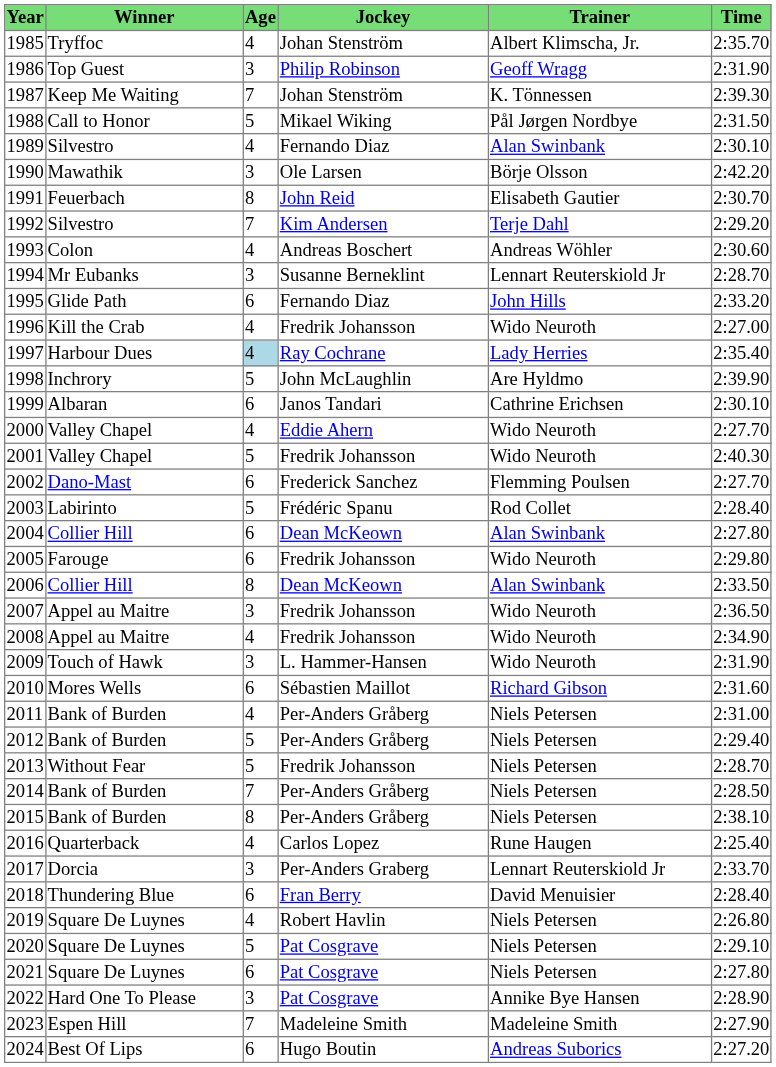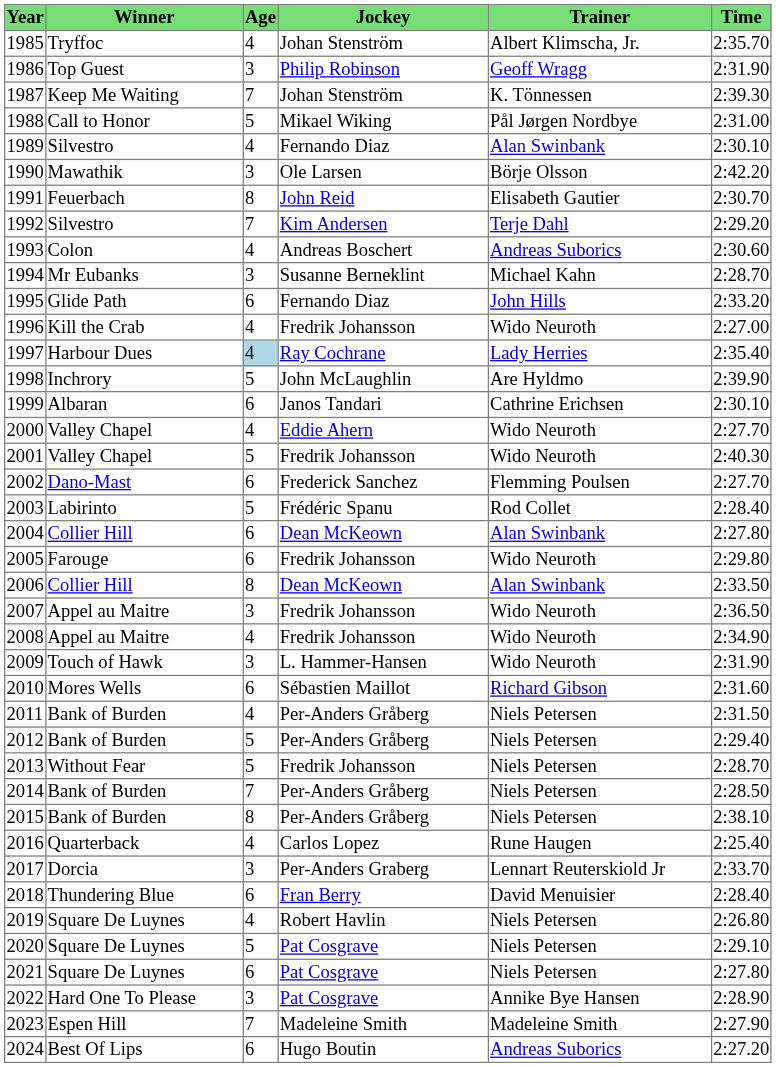 <table class = "sortable" | border="1" style="border-collapse: collapse; font-size:90%">
 <tr bgcolor="#77dd77" align="center">
 <th>Year</th>
 <th>Winner</th>
 <th>Age</th>
 <th>Jockey</th>
 <th>Trainer</th>
 <th>Time</th>
 </tr>
 <tr>
 <td>1985</td>
 <td width=150px>Tryffoc</td>
 <td>4</td>
 <td width=160px>Johan Stenström</td>
 <td width=170px>Albert Klimscha, Jr.</td>
 <td>2:35.70</td>
 </tr>
 <tr>
 <td>1986</td>
 <td>Top Guest</td>
 <td>3</td>
 <td><a href='#'>Philip Robinson</a></td>
 <td><a href='#'>Geoff Wragg</a></td>
 <td>2:31.90</td>
 </tr>
 <tr>
 <td>1987</td>
 <td>Keep Me Waiting</td>
 <td>7</td>
 <td>Johan Stenström</td>
 <td>K. Tönnessen</td>
 <td>2:39.30</td>
 </tr>
 <tr>
 <td>1988</td>
 <td>Call to Honor</td>
 <td>5</td>
 <td>Mikael Wiking</td>
 <td>Pål Jørgen Nordbye</td>
-<td>2:31.50</td>
+<td>2:31.00</td>
 </tr>
 <tr>
 <td>1989</td>
 <td>Silvestro</td>
 <td>4</td>
 <td>Fernando Diaz</td>
 <td><a href='#'>Alan Swinbank</a></td>
 <td>2:30.10</td>
 </tr>
 <tr>
 <td>1990</td>
 <td>Mawathik</td>
 <td>3</td>
 <td>Ole Larsen</td>
 <td>Börje Olsson</td>
 <td>2:42.20</td>
 </tr>
 <tr>
 <td>1991</td>
 <td>Feuerbach</td>
 <td>8</td>
 <td><a href='#'>John Reid</a></td>
 <td>Elisabeth Gautier</td>
 <td>2:30.70</td>
 </tr>
 <tr>
 <td>1992</td>
 <td>Silvestro</td>
 <td>7</td>
 <td><a href='#'>Kim Andersen</a></td>
 <td><a href='#'>Terje Dahl</a></td>
 <td>2:29.20</td>
 </tr>
 <tr>
 <td>1993</td>
 <td>Colon</td>
 <td>4</td>
 <td>Andreas Boschert</td>
-<td>Andreas Wöhler</td>
+<td><a href='#'>Andreas Suborics</a></td>
 <td>2:30.60</td>
 </tr>
 <tr>
 <td>1994</td>
 <td>Mr Eubanks</td>
 <td>3</td>
 <td>Susanne Berneklint</td>
-<td>Lennart Reuterskiold Jr</td>
+<td>Michael Kahn</td>
 <td>2:28.70</td>
 </tr>
 <tr>
 <td>1995</td>
 <td>Glide Path</td>
 <td>6</td>
 <td>Fernando Diaz</td>
 <td><a href='#'>John Hills</a></td>
 <td>2:33.20</td>
 </tr>
 <tr>
 <td>1996</td>
 <td>Kill the Crab</td>
 <td>4</td>
 <td>Fredrik Johansson</td>
 <td>Wido Neuroth</td>
 <td>2:27.00</td>
 </tr>
 <tr>
 <td>1997</td>
 <td>Harbour Dues</td>
 <td style="background: lightblue;">4</td>
 <td><a href='#'>Ray Cochrane</a></td>
 <td><a href='#'>Lady Herries</a></td>
 <td>2:35.40</td>
 </tr>
 <tr>
 <td>1998</td>
 <td>Inchrory</td>
 <td>5</td>
 <td>John McLaughlin</td>
 <td>Are Hyldmo</td>
 <td>2:39.90</td>
 </tr>
 <tr>
 <td>1999</td>
 <td>Albaran</td>
 <td>6</td>
 <td>Janos Tandari</td>
 <td>Cathrine Erichsen</td>
 <td>2:30.10</td>
 </tr>
 <tr>
 <td>2000</td>
 <td>Valley Chapel</td>
 <td>4</td>
 <td><a href='#'>Eddie Ahern</a></td>
 <td>Wido Neuroth</td>
 <td>2:27.70</td>
 </tr>
 <tr>
 <td>2001</td>
 <td>Valley Chapel</td>
 <td>5</td>
 <td>Fredrik Johansson</td>
 <td>Wido Neuroth</td>
 <td>2:40.30</td>
 </tr>
 <tr>
 <td>2002</td>
 <td><a href='#'>Dano-Mast</a></td>
 <td>6</td>
 <td>Frederick Sanchez</td>
 <td>Flemming Poulsen</td>
 <td>2:27.70</td>
 </tr>
 <tr>
 <td>2003</td>
 <td>Labirinto</td>
 <td>5</td>
 <td>Frédéric Spanu</td>
 <td>Rod Collet</td>
 <td>2:28.40</td>
 </tr>
 <tr>
 <td>2004</td>
 <td><a href='#'>Collier Hill</a></td>
 <td>6</td>
 <td><a href='#'>Dean McKeown</a></td>
 <td><a href='#'>Alan Swinbank</a></td>
 <td>2:27.80</td>
 </tr>
 <tr>
 <td>2005</td>
 <td>Farouge</td>
 <td>6</td>
 <td>Fredrik Johansson</td>
 <td>Wido Neuroth</td>
 <td>2:29.80</td>
 </tr>
 <tr>
 <td>2006</td>
 <td><a href='#'>Collier Hill</a></td>
 <td>8</td>
 <td><a href='#'>Dean McKeown</a></td>
 <td><a href='#'>Alan Swinbank</a></td>
 <td>2:33.50</td>
 </tr>
 <tr>
 <td>2007</td>
 <td>Appel au Maitre</td>
 <td>3</td>
 <td>Fredrik Johansson</td>
 <td>Wido Neuroth</td>
 <td>2:36.50</td>
 </tr>
 <tr>
 <td>2008</td>
 <td>Appel au Maitre</td>
 <td>4</td>
 <td>Fredrik Johansson</td>
 <td>Wido Neuroth</td>
 <td>2:34.90</td>
 </tr>
 <tr>
 <td>2009</td>
 <td>Touch of Hawk</td>
 <td>3</td>
 <td>L. Hammer-Hansen </td>
 <td>Wido Neuroth</td>
 <td>2:31.90</td>
 </tr>
 <tr>
 <td>2010</td>
 <td>Mores Wells</td>
 <td>6</td>
 <td>Sébastien Maillot</td>
 <td><a href='#'>Richard Gibson</a></td>
 <td>2:31.60</td>
 </tr>
 <tr>
 <td>2011</td>
 <td>Bank of Burden</td>
 <td>4</td>
 <td>Per-Anders Gråberg</td>
 <td>Niels Petersen</td>
-<td>2:31.00</td>
+<td>2:31.50</td>
 </tr>
 <tr>
 <td>2012</td>
 <td>Bank of Burden</td>
 <td>5</td>
 <td>Per-Anders Gråberg</td>
 <td>Niels Petersen</td>
 <td>2:29.40</td>
 </tr>
 <tr>
 <td>2013</td>
 <td>Without Fear</td>
 <td>5</td>
 <td>Fredrik Johansson</td>
 <td>Niels Petersen</td>
 <td>2:28.70</td>
 </tr>
 <tr>
 <td>2014</td>
 <td>Bank of Burden</td>
 <td>7</td>
 <td>Per-Anders Gråberg</td>
 <td>Niels Petersen</td>
 <td>2:28.50</td>
 </tr>
 <tr>
 <td>2015</td>
 <td>Bank of Burden</td>
 <td>8</td>
 <td>Per-Anders Gråberg</td>
 <td>Niels Petersen</td>
 <td>2:38.10</td>
 </tr>
 <tr>
 <td>2016</td>
 <td>Quarterback</td>
 <td>4</td>
 <td>Carlos Lopez</td>
 <td>Rune Haugen</td>
 <td>2:25.40</td>
 </tr>
 <tr>
 <td>2017</td>
 <td>Dorcia</td>
 <td>3</td>
 <td>Per-Anders Graberg</td>
 <td>Lennart Reuterskiold Jr</td>
 <td>2:33.70</td>
 </tr>
 <tr>
 <td>2018</td>
 <td>Thundering Blue</td>
 <td>6</td>
 <td><a href='#'>Fran Berry</a></td>
 <td>David Menuisier</td>
 <td>2:28.40</td>
 </tr>
 <tr>
 <td>2019</td>
 <td>Square De Luynes</td>
 <td>4</td>
 <td>Robert Havlin</td>
 <td>Niels Petersen</td>
 <td>2:26.80</td>
 </tr>
 <tr>
 <td>2020</td>
 <td>Square De Luynes</td>
 <td>5</td>
 <td><a href='#'>Pat Cosgrave</a></td>
 <td>Niels Petersen</td>
 <td>2:29.10</td>
 </tr>
 <tr>
 <td>2021</td>
 <td>Square De Luynes</td>
 <td>6</td>
 <td><a href='#'>Pat Cosgrave</a></td>
 <td>Niels Petersen</td>
 <td>2:27.80</td>
 </tr>
 <tr>
 <td>2022</td>
 <td>Hard One To Please</td>
 <td>3</td>
 <td><a href='#'>Pat Cosgrave</a></td>
 <td>Annike Bye Hansen</td>
 <td>2:28.90</td>
 </tr>
 <tr>
 <td>2023</td>
 <td>Espen Hill</td>
 <td>7</td>
 <td>Madeleine Smith</td>
 <td>Madeleine Smith</td>
 <td>2:27.90</td>
 </tr>
 <tr>
 <td>2024</td>
 <td>Best Of Lips</td>
 <td>6</td>
 <td>Hugo Boutin</td>
 <td><a href='#'>Andreas Suborics</a></td>
 <td>2:27.20</td>
 </tr>
 </table>
